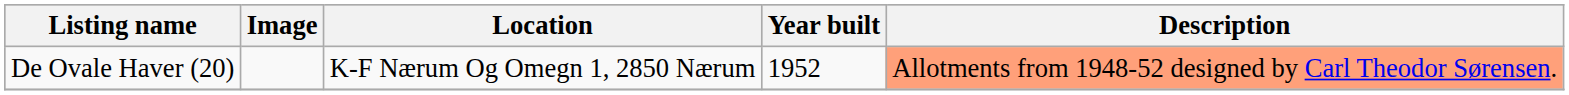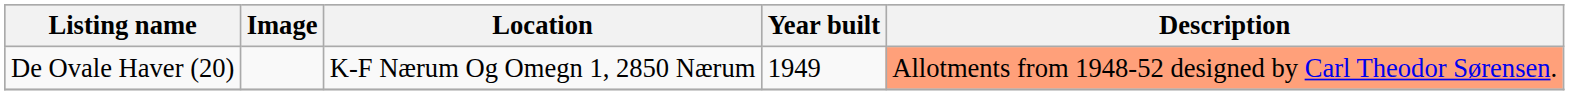 <table class="wikitable sortable">
 <tr>
 <th>Listing name</th>
 <th>Image</th>
 <th>Location</th>
 <th>Year built</th>
 <th>Description</th>
 </tr>
 <tr>
 <td>De Ovale Haver (20)</td>
 <td></td>
 <td>K-F Nærum Og Omegn 1, 2850 Nærum</td>
-<td>1952</td>
+<td>1949</td>
 <td style="background: lightsalmon;">Allotments from 1948-52 designed by <a href='#'>Carl Theodor Sørensen</a>.</td>
 </tr>
 <tr>
 </tr>
 </table>
